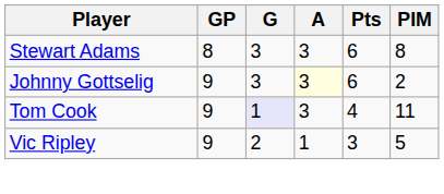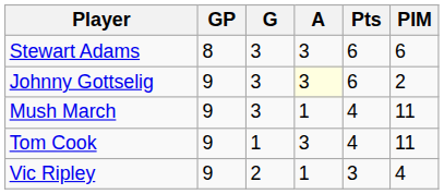 <table class="wikitable">
 <tr>
 <th bgcolor="#DDDDFF" width="40%">Player</th>
 <th bgcolor="#DDDDFF" width="10%">GP</th>
 <th bgcolor="#DDDDFF" width="10%">G</th>
 <th bgcolor="#DDDDFF" width="10%">A</th>
 <th bgcolor="#DDDDFF" width="10%">Pts</th>
 <th bgcolor="#DDDDFF" width="10%">PIM</th>
 </tr>
 <tr>
 <td><a href='#'>Stewart Adams</a></td>
 <td>8</td>
 <td>3</td>
 <td>3</td>
 <td>6</td>
-<td>8</td>
+<td>6</td>
 </tr>
 <tr>
 <td><a href='#'>Johnny Gottselig</a></td>
 <td>9</td>
 <td>3</td>
 <td style="background: lightyellow;">3</td>
 <td>6</td>
 <td>2</td>
 </tr>
 <tr>
+<td><a href='#'>Mush March</a></td>
+<td>9</td>
+<td>3</td>
+<td>1</td>
+<td>4</td>
+<td>11</td>
+</tr>
+<tr>
 <td><a href='#'>Tom Cook</a></td>
 <td>9</td>
-<td style="background: lavender;">1</td>
+<td>1</td>
 <td>3</td>
 <td>4</td>
 <td>11</td>
 </tr>
 <tr>
 <td><a href='#'>Vic Ripley</a></td>
 <td>9</td>
 <td>2</td>
 <td>1</td>
 <td>3</td>
-<td>5</td>
+<td>4</td>
 </tr>
 </table>
